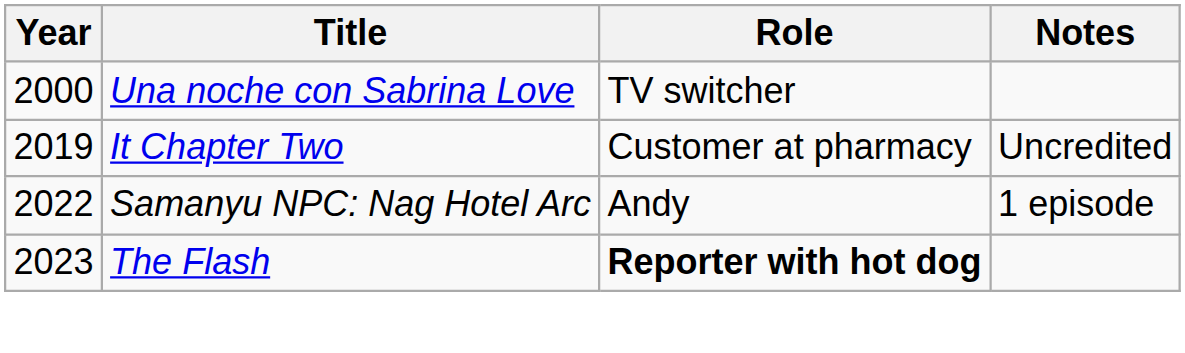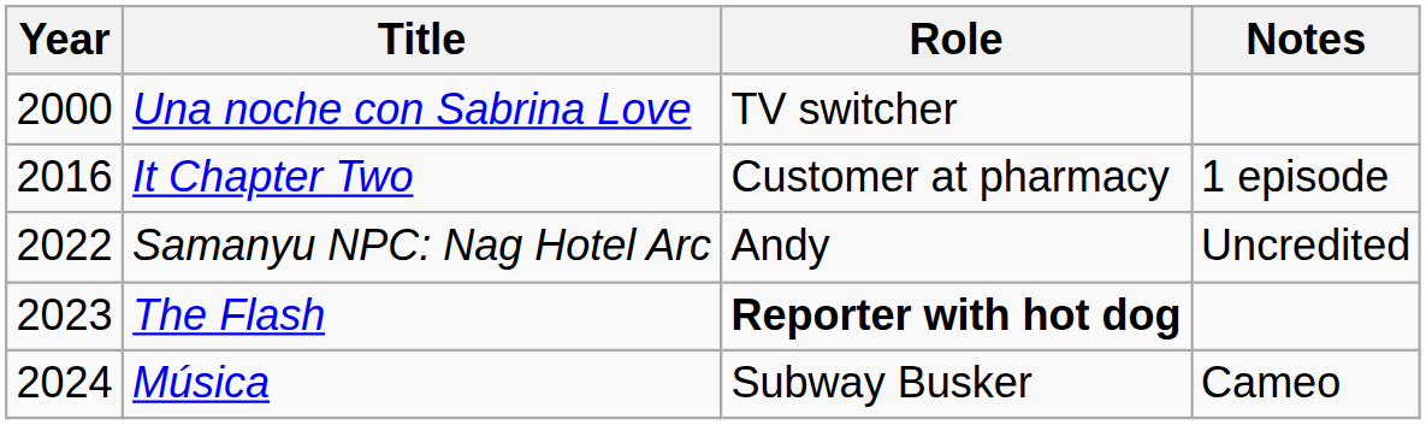 <table class="wikitable">
 <tr>
 <th>Year</th>
 <th>Title</th>
 <th>Role</th>
 <th>Notes</th>
 </tr>
 <tr>
 <td>2000</td>
 <td><em><a href='#'>Una noche con Sabrina Love</a></em></td>
 <td>TV switcher</td>
 <td></td>
 </tr>
 <tr>
-<td>2019</td>
+<td>2016</td>
 <td><em><a href='#'>It Chapter Two</a></em></td>
 <td>Customer at pharmacy</td>
-<td>Uncredited</td>
+<td>1 episode</td>
 </tr>
 <tr>
 <td>2022</td>
 <td><em>Samanyu NPC: Nag Hotel Arc</em></td>
 <td>Andy</td>
-<td>1 episode</td>
+<td>Uncredited</td>
 </tr>
 <tr>
 <td>2023</td>
 <td><em><a href='#'>The Flash</a></em></td>
 <td><strong>Reporter with hot dog</strong></td>
 <td></td>
 </tr>
+<tr>
+<td>2024</td>
+<td><em><a href='#'>Música</a></em></td>
+<td>Subway Busker</td>
+<td>Cameo</td>
+</tr>
 </table>
